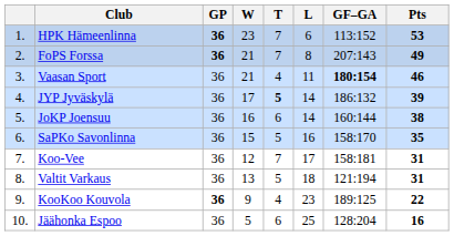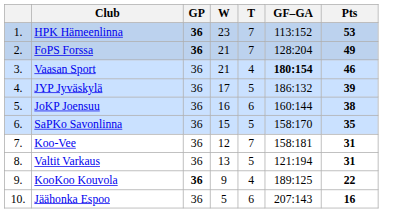 <table class="wikitable">
 <tr>
 <th width="30"></th>
 <th width="200">Club</th>
 <th width="30">GP</th>
 <th width="30">W</th>
 <th width="30">T</th>
-<th width="30">L</th>
 <th width="70">GF–GA</th>
 <th width="70">Pts</th>
 </tr>
 <tr bgcolor="#BCD2EE" align="center">
 <td>1.</td>
 <td align="left"><a href='#'>HPK Hämeenlinna</a></td>
 <td><strong>36</strong></td>
 <td>23</td>
 <td>7</td>
-<td>6</td>
 <td>113:152</td>
 <td><strong>53</strong></td>
 </tr>
 <tr bgcolor="#BCD2EE" align="center">
 <td>2.</td>
 <td align="left"><a href='#'>FoPS Forssa</a></td>
 <td><strong>36</strong></td>
 <td>21</td>
 <td>7</td>
-<td>8</td>
-<td>207:143</td>
+<td>128:204</td>
 <td><strong>49</strong></td>
 </tr>
 <tr bgcolor="#CAE1FF" align="center">
 <td>3.</td>
 <td align="left"><a href='#'>Vaasan Sport</a></td>
 <td>36</td>
 <td>21</td>
 <td>4</td>
-<td>11</td>
 <td><strong>180:154</strong></td>
 <td><strong>46</strong></td>
 </tr>
 <tr bgcolor="#CAE1FF" align="center">
 <td>4.</td>
 <td align="left"><a href='#'>JYP Jyväskylä</a></td>
 <td>36</td>
 <td>17</td>
-<td><strong>5</strong></td>
-<td>14</td>
+<td>5</td>
 <td>186:132</td>
 <td><strong>39</strong></td>
 </tr>
 <tr bgcolor="#CAE1FF" align="center">
 <td>5.</td>
 <td align="left"><a href='#'>JoKP Joensuu</a></td>
 <td>36</td>
 <td>16</td>
 <td>6</td>
-<td>14</td>
 <td>160:144</td>
 <td><strong>38</strong></td>
 </tr>
 <tr bgcolor="#CAE1FF" align="center">
 <td>6.</td>
 <td align="left"><a href='#'>SaPKo Savonlinna</a></td>
 <td>36</td>
 <td>15</td>
 <td>5</td>
-<td>16</td>
 <td>158:170</td>
 <td><strong>35</strong></td>
 </tr>
 <tr bgcolor="#FFFFFF" align="center">
 <td>7.</td>
 <td align="left"><a href='#'>Koo-Vee</a></td>
 <td>36</td>
 <td>12</td>
 <td>7</td>
-<td>17</td>
 <td>158:181</td>
 <td><strong>31</strong></td>
 </tr>
 <tr bgcolor="#FFFFFF" align="center">
 <td>8.</td>
 <td align="left"><a href='#'>Valtit Varkaus</a></td>
 <td>36</td>
 <td>13</td>
 <td>5</td>
-<td>18</td>
 <td>121:194</td>
 <td><strong>31</strong></td>
 </tr>
 <tr bgcolor="#FFFFFF" align="center">
 <td>9.</td>
 <td align="left"><a href='#'>KooKoo Kouvola</a></td>
 <td><strong>36</strong></td>
 <td>9</td>
 <td>4</td>
-<td>23</td>
 <td>189:125</td>
 <td><strong>22</strong></td>
 </tr>
 <tr bgcolor="#FFFFFF" align="center">
 <td>10.</td>
 <td align="left"><a href='#'>Jäähonka Espoo</a></td>
 <td>36</td>
 <td>5</td>
 <td>6</td>
-<td>25</td>
-<td>128:204</td>
+<td>207:143</td>
 <td><strong>16</strong></td>
 </tr>
 </table>
